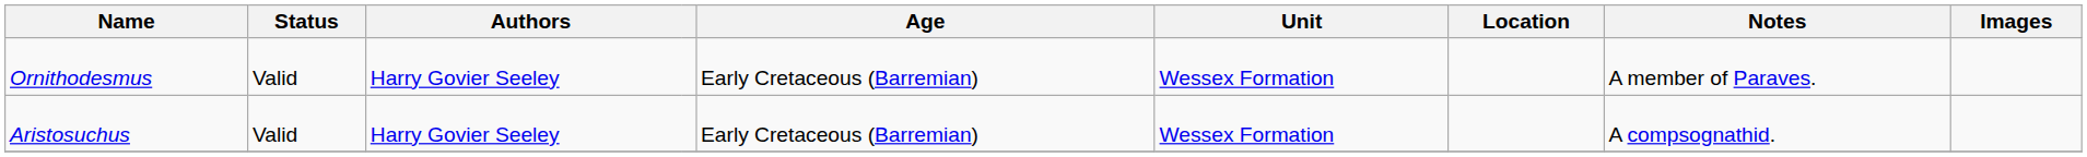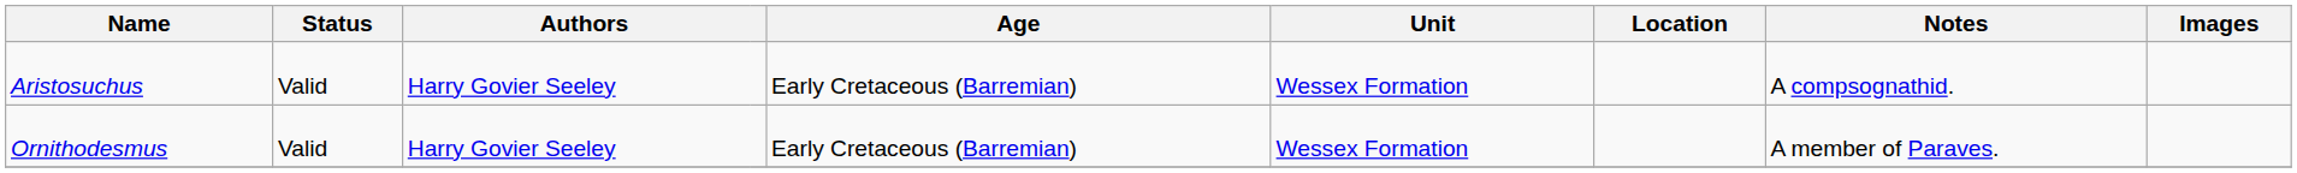 <table class="wikitable sortable" align="center" width="100%">
 <tr>
 <th>Name</th>
 <th>Status</th>
 <th colspan="2">Authors</th>
 <th>Age</th>
 <th>Unit</th>
 <th>Location</th>
 <th>Notes</th>
 <th>Images</th>
+</tr>
+<tr>
+<td><br><em><a href='#'>Aristosuchus</a></em></td>
+<td><br>Valid</td>
+<td style="border-right:0px" valign="top"><br><a href='#'>Harry Govier Seeley</a></td>
+<td style="border-left:0px" valign="top"></td>
+<td><br>Early Cretaceous (<a href='#'>Barremian</a>)</td>
+<td><br><a href='#'>Wessex Formation</a></td>
+<td><br></td>
+<td><br>A <a href='#'>compsognathid</a>.</td>
+<td></td>
 </tr>
 <tr>
 <td><br><em><a href='#'>Ornithodesmus</a></em></td>
 <td><br>Valid</td>
 <td style="border-right:0px" valign="top"><br><a href='#'>Harry Govier Seeley</a></td>
 <td style="border-left:0px" valign="top"></td>
 <td><br>Early Cretaceous (<a href='#'>Barremian</a>)</td>
 <td><br><a href='#'>Wessex Formation</a></td>
 <td><br></td>
 <td><br>A member of <a href='#'>Paraves</a>.</td>
 <td></td>
 </tr>
 <tr>
-<td><br><em><a href='#'>Aristosuchus</a></em></td>
-<td><br>Valid</td>
-<td style="border-right:0px" valign="top"><br><a href='#'>Harry Govier Seeley</a></td>
-<td style="border-left:0px" valign="top"></td>
-<td><br>Early Cretaceous (<a href='#'>Barremian</a>)</td>
-<td><br><a href='#'>Wessex Formation</a></td>
-<td><br></td>
-<td><br>A <a href='#'>compsognathid</a>.</td>
-<td></td>
-</tr>
-<tr>
 </tr>
 </table>
